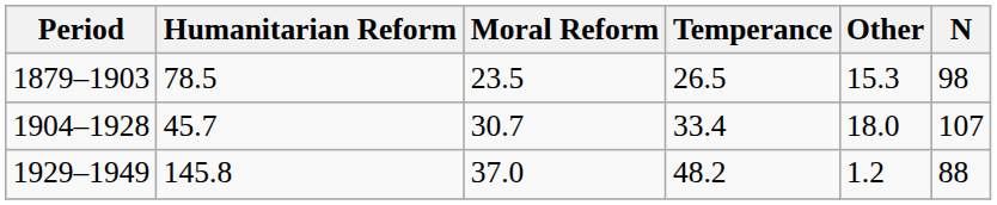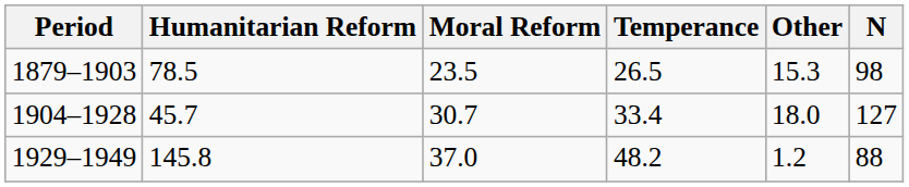 <table class="wikitable">
 <tr>
 <th>Period</th>
 <th>Humanitarian Reform</th>
 <th>Moral Reform</th>
 <th>Temperance</th>
 <th>Other</th>
 <th>N</th>
 </tr>
 <tr>
 <td>1879–1903</td>
 <td>78.5</td>
 <td>23.5</td>
 <td>26.5</td>
 <td>15.3</td>
 <td>98</td>
 </tr>
 <tr>
 <td>1904–1928</td>
 <td>45.7</td>
 <td>30.7</td>
 <td>33.4</td>
 <td>18.0</td>
-<td>107</td>
+<td>127</td>
 </tr>
 <tr>
 <td>1929–1949</td>
 <td>145.8</td>
 <td>37.0</td>
 <td>48.2</td>
 <td>1.2</td>
 <td>88</td>
 </tr>
 </table>
